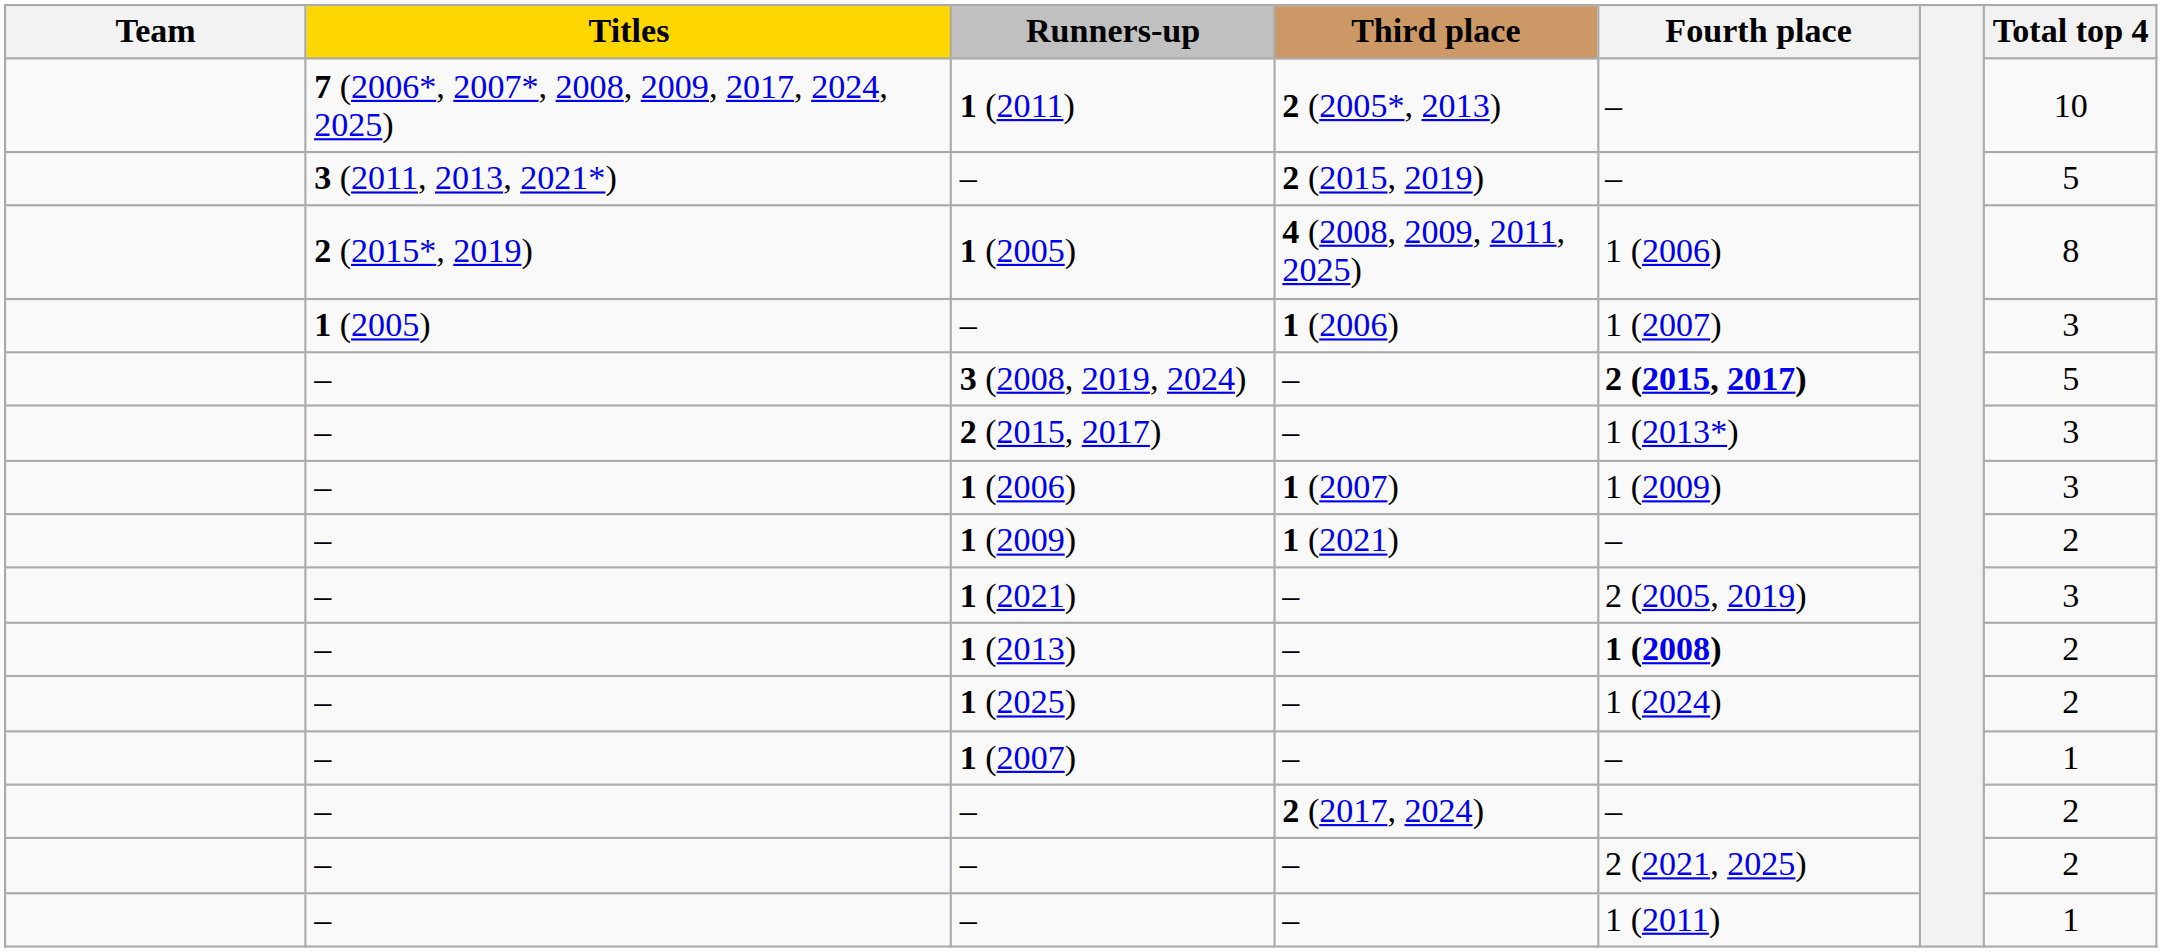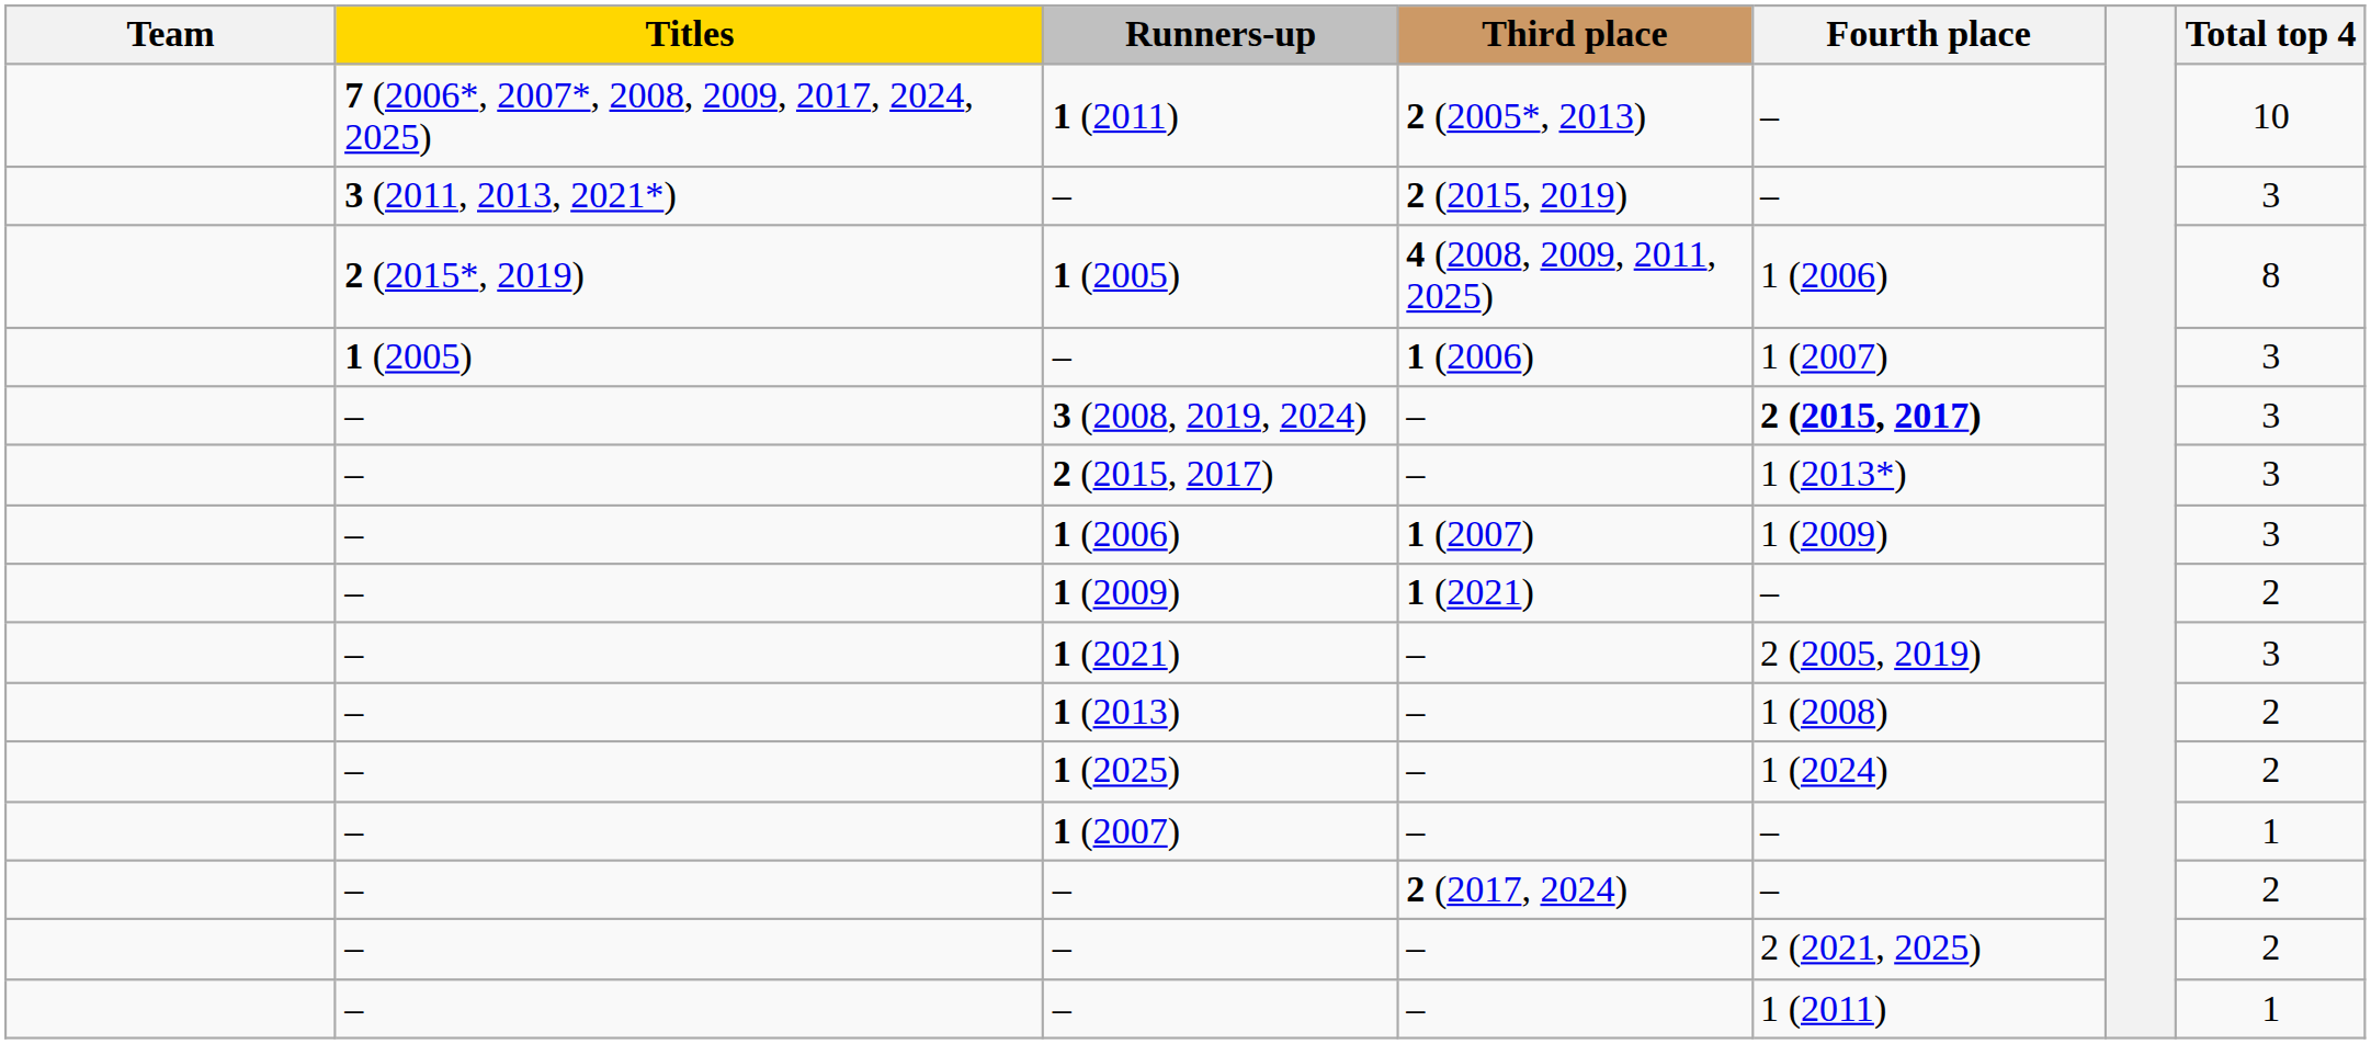 <table class="wikitable nowrap" style=font-size:100% width=80%>
 <tr>
 <th width=14%>Team</th>
 <th style="background:#FFD700;" width=30%>Titles</th>
 <th style="background:#C0C0C0;" width=15%>Runners-up</th>
 <th style="background:#CC9966;" width=15%>Third place</th>
 <th width=15%>Fourth place</th>
 <th width=0% rowspan=16></th>
 <th width=8%>Total top 4</th>
 </tr>
 <tr>
 <td></td>
 <td><strong>7</strong> (<a href='#'>2006*</a>, <a href='#'>2007*</a>, <a href='#'>2008</a>, <a href='#'>2009</a>, <a href='#'>2017</a>, <a href='#'>2024</a>, <a href='#'>2025</a>)</td>
 <td><strong>1</strong> (<a href='#'>2011</a>)</td>
 <td><strong>2</strong> (<a href='#'>2005*</a>, <a href='#'>2013</a>)</td>
 <td>–</td>
 <td align=center>10</td>
 </tr>
 <tr>
 <td></td>
 <td><strong>3</strong> (<a href='#'>2011</a>, <a href='#'>2013</a>, <a href='#'>2021*</a>)</td>
 <td>–</td>
 <td><strong>2</strong> (<a href='#'>2015</a>, <a href='#'>2019</a>)</td>
 <td>–</td>
-<td align=center>5</td>
+<td align=center>3</td>
 </tr>
 <tr>
 <td></td>
 <td><strong>2</strong> (<a href='#'>2015*</a>, <a href='#'>2019</a>)</td>
 <td><strong>1</strong> (<a href='#'>2005</a>)</td>
 <td><strong>4</strong> (<a href='#'>2008</a>, <a href='#'>2009</a>, <a href='#'>2011</a>, <a href='#'>2025</a>)</td>
 <td>1 (<a href='#'>2006</a>)</td>
 <td align=center>8</td>
 </tr>
 <tr>
 <td></td>
 <td><strong>1</strong> (<a href='#'>2005</a>)</td>
 <td>–</td>
 <td><strong>1</strong> (<a href='#'>2006</a>)</td>
 <td>1 (<a href='#'>2007</a>)</td>
 <td align=center>3</td>
 </tr>
 <tr>
 <td></td>
 <td>–</td>
 <td><strong>3</strong> (<a href='#'>2008</a>, <a href='#'>2019</a>, <a href='#'>2024</a>)</td>
 <td>–</td>
 <td><strong>2 (<a href='#'>2015</a>, <a href='#'>2017</a>)</strong></td>
-<td align=center>5</td>
+<td align=center>3</td>
 </tr>
 <tr>
 <td></td>
 <td>–</td>
 <td><strong>2</strong> (<a href='#'>2015</a>, <a href='#'>2017</a>)</td>
 <td>–</td>
 <td>1 (<a href='#'>2013*</a>)</td>
 <td align=center>3</td>
 </tr>
 <tr>
 <td></td>
 <td>–</td>
 <td><strong>1</strong> (<a href='#'>2006</a>)</td>
 <td><strong>1</strong> (<a href='#'>2007</a>)</td>
 <td>1 (<a href='#'>2009</a>)</td>
 <td align=center>3</td>
 </tr>
 <tr>
 <td></td>
 <td>–</td>
 <td><strong>1</strong> (<a href='#'>2009</a>)</td>
 <td><strong>1</strong> (<a href='#'>2021</a>)</td>
 <td>–</td>
 <td align=center>2</td>
 </tr>
 <tr>
 <td></td>
 <td>–</td>
 <td><strong>1</strong> (<a href='#'>2021</a>)</td>
 <td>–</td>
 <td>2 (<a href='#'>2005</a>, <a href='#'>2019</a>)</td>
 <td align=center>3</td>
 </tr>
 <tr>
 <td></td>
 <td>–</td>
 <td><strong>1</strong> (<a href='#'>2013</a>)</td>
 <td>–</td>
-<td><strong>1 (<a href='#'>2008</a>)</strong></td>
+<td>1 (<a href='#'>2008</a>)</td>
 <td align=center>2</td>
 </tr>
 <tr>
 <td></td>
 <td>–</td>
 <td><strong>1</strong> (<a href='#'>2025</a>)</td>
 <td>–</td>
 <td>1 (<a href='#'>2024</a>)</td>
 <td align=center>2</td>
 </tr>
 <tr>
 <td></td>
 <td>–</td>
 <td><strong>1</strong> (<a href='#'>2007</a>)</td>
 <td>–</td>
 <td>–</td>
 <td align=center>1</td>
 </tr>
 <tr>
 <td></td>
 <td>–</td>
 <td>–</td>
 <td><strong>2</strong> (<a href='#'>2017</a>, <a href='#'>2024</a>)</td>
 <td>–</td>
 <td align=center>2</td>
 </tr>
 <tr>
 <td></td>
 <td>–</td>
 <td>–</td>
 <td>–</td>
 <td>2 (<a href='#'>2021</a>, <a href='#'>2025</a>)</td>
 <td align=center>2</td>
 </tr>
 <tr>
 <td></td>
 <td>–</td>
 <td>–</td>
 <td>–</td>
 <td>1 (<a href='#'>2011</a>)</td>
 <td align=center>1</td>
 </tr>
 </table>
